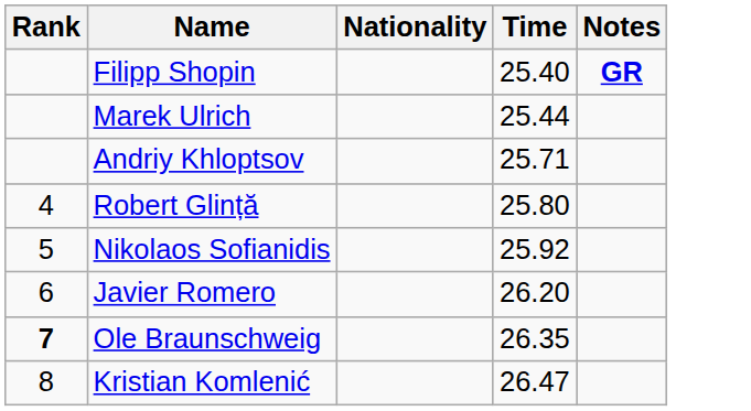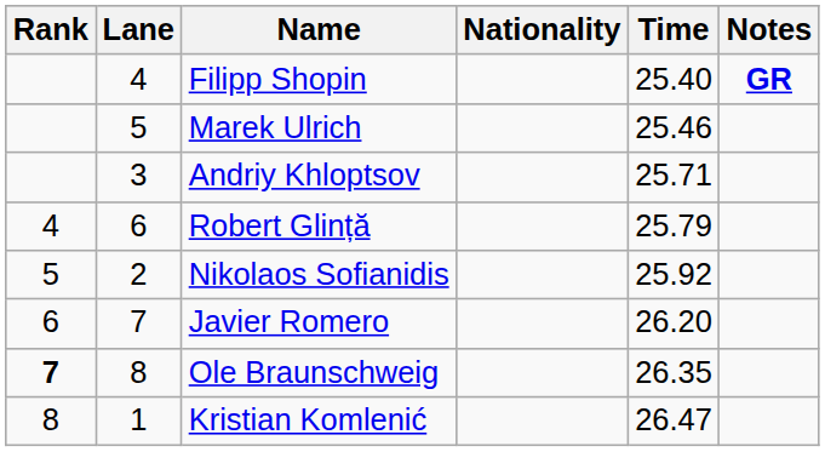 <table class='wikitable sortable' style='text-align:center'>
 <tr>
 <th>Rank</th>
+<th>Lane</th>
 <th>Name</th>
 <th>Nationality</th>
 <th>Time</th>
 <th>Notes</th>
 </tr>
 <tr>
 <td></td>
+<td>4</td>
 <td align=left><a href='#'>Filipp Shopin</a></td>
 <td align=left></td>
 <td>25.40</td>
 <td><strong><a href='#'>GR</a></strong></td>
 </tr>
 <tr>
 <td></td>
+<td>5</td>
 <td align=left><a href='#'>Marek Ulrich</a></td>
 <td align=left></td>
-<td>25.44</td>
+<td>25.46</td>
 <td></td>
 </tr>
 <tr>
 <td></td>
+<td>3</td>
 <td align=left><a href='#'>Andriy Khloptsov</a></td>
 <td align=left></td>
 <td>25.71</td>
 <td></td>
 </tr>
 <tr>
 <td>4</td>
+<td>6</td>
 <td align=left><a href='#'>Robert Glință</a></td>
 <td align=left></td>
-<td>25.80</td>
+<td>25.79</td>
 <td></td>
 </tr>
 <tr>
 <td>5</td>
+<td>2</td>
 <td align=left><a href='#'>Nikolaos Sofianidis</a></td>
 <td align=left></td>
 <td>25.92</td>
 <td></td>
 </tr>
 <tr>
 <td>6</td>
+<td>7</td>
 <td align=left><a href='#'>Javier Romero</a></td>
 <td align=left></td>
 <td>26.20</td>
 <td></td>
 </tr>
 <tr>
 <td><strong>7</strong></td>
+<td>8</td>
 <td align=left><a href='#'>Ole Braunschweig</a></td>
 <td align=left></td>
 <td>26.35</td>
 <td></td>
 </tr>
 <tr>
 <td>8</td>
+<td>1</td>
 <td align=left><a href='#'>Kristian Komlenić</a></td>
 <td align=left></td>
 <td>26.47</td>
 <td></td>
 </tr>
 </table>
